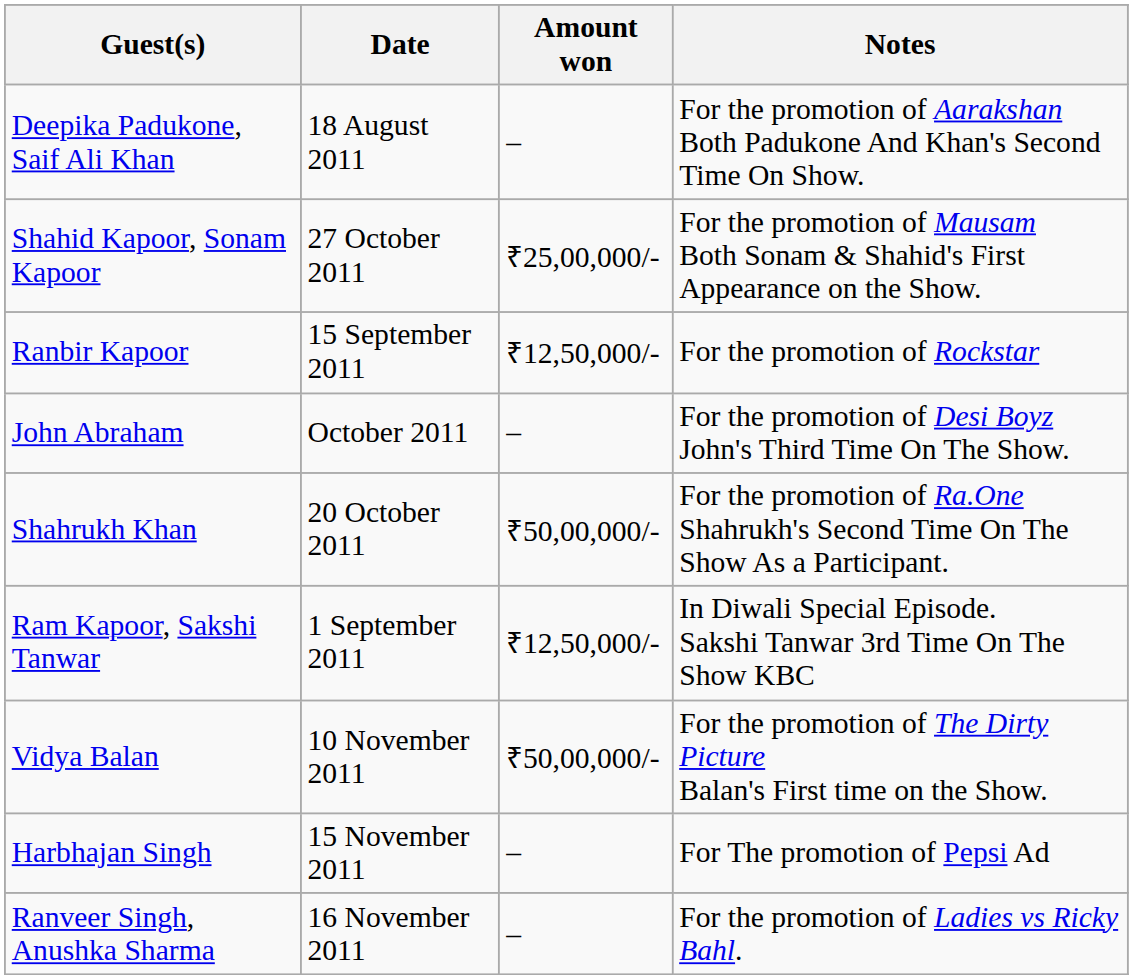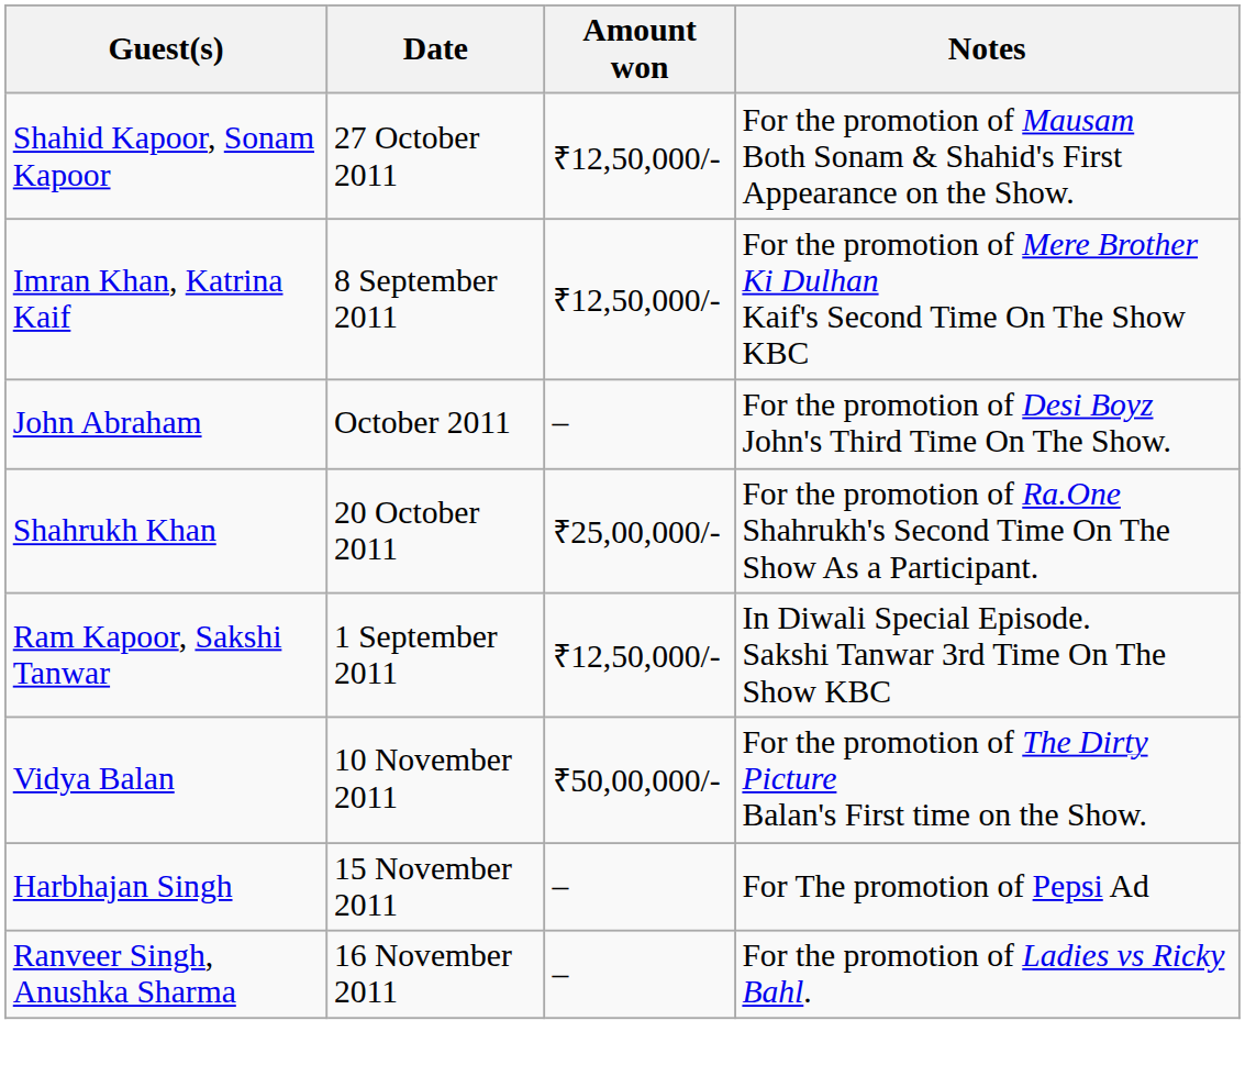 <table class="wikitable">
 <tr>
 <th>Guest(s)</th>
 <th>Date</th>
 <th>Amount won</th>
 <th>Notes</th>
 </tr>
 <tr>
-<td><a href='#'>Deepika Padukone</a>, <a href='#'>Saif Ali Khan</a></td>
-<td>18 August 2011</td>
-<td>–</td>
-<td>For the promotion of <em><a href='#'>Aarakshan</a></em><br>Both Padukone And Khan's Second Time On Show.</td>
-</tr>
-<tr>
 <td><a href='#'>Shahid Kapoor</a>, <a href='#'>Sonam Kapoor</a></td>
 <td>27 October 2011</td>
-<td>₹25,00,000/-</td>
+<td>₹12,50,000/-</td>
 <td>For the promotion of <em><a href='#'>Mausam</a></em><br>Both Sonam & Shahid's First Appearance on the Show.</td>
 </tr>
 <tr>
-<td><a href='#'>Ranbir Kapoor</a></td>
-<td>15 September 2011</td>
+<td><a href='#'>Imran Khan</a>, <a href='#'>Katrina Kaif</a></td>
+<td>8 September 2011</td>
 <td>₹12,50,000/-</td>
-<td>For the promotion of <em><a href='#'>Rockstar</a></em></td>
+<td>For the promotion of <em><a href='#'>Mere Brother Ki Dulhan</a></em><br>Kaif's Second Time On The Show KBC</td>
 </tr>
 <tr>
 <td><a href='#'>John Abraham</a></td>
 <td>October 2011</td>
 <td>–</td>
 <td>For the promotion of <em><a href='#'>Desi Boyz</a></em><br>John's Third Time On The Show.</td>
 </tr>
 <tr>
 <td><a href='#'>Shahrukh Khan</a></td>
 <td>20 October 2011</td>
-<td>₹50,00,000/-</td>
+<td>₹25,00,000/-</td>
 <td>For the promotion of <em><a href='#'>Ra.One</a></em><br>Shahrukh's Second Time On The Show As a Participant.</td>
 </tr>
 <tr>
 <td><a href='#'>Ram Kapoor</a>, <a href='#'>Sakshi Tanwar</a></td>
 <td>1 September 2011</td>
 <td>₹12,50,000/-</td>
 <td>In Diwali Special Episode.<br>Sakshi Tanwar 3rd Time On The Show KBC</td>
 </tr>
 <tr>
 <td><a href='#'>Vidya Balan</a></td>
 <td>10 November 2011</td>
 <td>₹50,00,000/-</td>
 <td>For the promotion of <em><a href='#'>The Dirty Picture</a></em><br>Balan's First time on the Show.</td>
 </tr>
 <tr>
 <td><a href='#'>Harbhajan Singh</a></td>
 <td>15 November 2011</td>
 <td>–</td>
 <td>For The promotion of <a href='#'>Pepsi</a> Ad</td>
 </tr>
 <tr>
 <td><a href='#'>Ranveer Singh</a>, <a href='#'>Anushka Sharma</a></td>
 <td>16 November 2011</td>
 <td>–</td>
 <td>For the promotion of <em><a href='#'>Ladies vs Ricky Bahl</a></em>.</td>
 </tr>
 </table>
